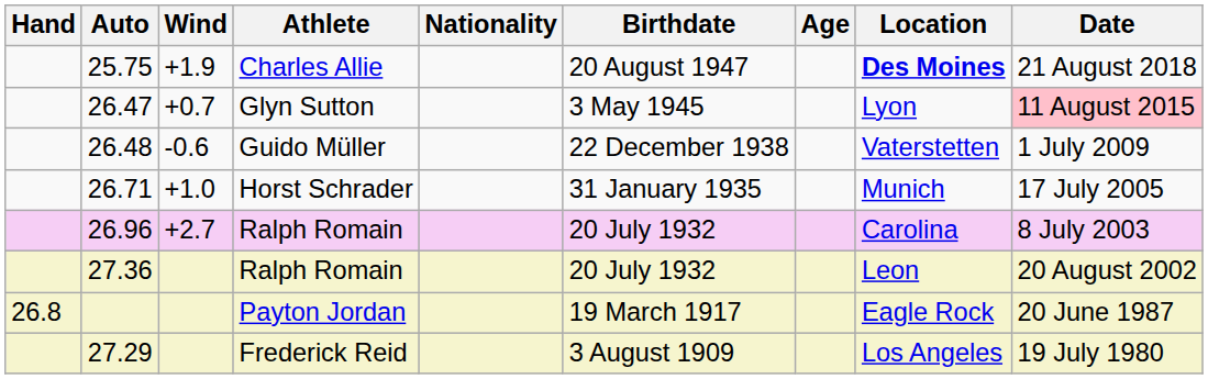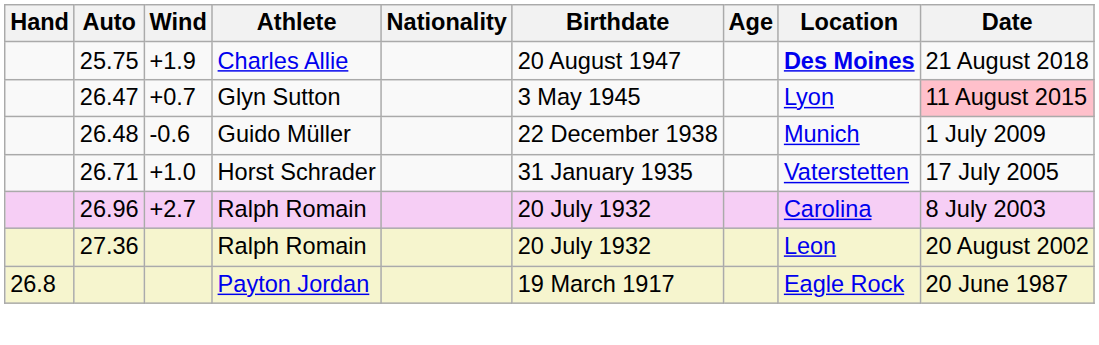 <table class="wikitable">
 <tr>
 <th>Hand</th>
 <th>Auto</th>
 <th>Wind</th>
 <th>Athlete</th>
 <th>Nationality</th>
 <th>Birthdate</th>
 <th>Age</th>
 <th>Location</th>
 <th>Date</th>
 </tr>
 <tr>
 <td></td>
 <td>25.75</td>
 <td>+1.9</td>
 <td><a href='#'>Charles Allie</a></td>
 <td></td>
 <td>20 August 1947</td>
 <td></td>
 <td><strong><a href='#'>Des Moines</a></strong></td>
 <td>21 August 2018</td>
 </tr>
 <tr>
 <td></td>
 <td>26.47</td>
 <td>+0.7</td>
 <td>Glyn Sutton</td>
 <td></td>
 <td>3 May 1945</td>
 <td></td>
 <td><a href='#'>Lyon</a></td>
 <td style="background: pink;">11 August 2015</td>
 </tr>
 <tr>
 <td></td>
 <td>26.48</td>
 <td>-0.6</td>
 <td>Guido Müller</td>
 <td></td>
 <td>22 December 1938</td>
 <td></td>
-<td><a href='#'>Vaterstetten</a></td>
+<td><a href='#'>Munich</a></td>
 <td>1 July 2009</td>
 </tr>
 <tr>
 <td></td>
 <td>26.71</td>
 <td>+1.0</td>
 <td>Horst Schrader</td>
 <td></td>
 <td>31 January 1935</td>
 <td></td>
-<td><a href='#'>Munich</a></td>
+<td><a href='#'>Vaterstetten</a></td>
 <td>17 July 2005</td>
 </tr>
 <tr bgcolor=#f6CEF5>
 <td></td>
 <td>26.96</td>
 <td>+2.7</td>
 <td>Ralph Romain</td>
 <td></td>
 <td>20 July 1932</td>
 <td></td>
 <td><a href='#'>Carolina</a></td>
 <td>8 July 2003</td>
 </tr>
 <tr bgcolor=#f6F5CE>
 <td></td>
 <td>27.36</td>
 <td></td>
 <td>Ralph Romain</td>
 <td></td>
 <td>20 July 1932</td>
 <td></td>
 <td><a href='#'>Leon</a></td>
 <td>20 August 2002</td>
 </tr>
 <tr bgcolor=#f6F5CE>
 <td>26.8</td>
 <td></td>
 <td></td>
 <td><a href='#'>Payton Jordan</a></td>
 <td></td>
 <td>19 March 1917</td>
 <td></td>
 <td><a href='#'>Eagle Rock</a></td>
 <td>20 June 1987</td>
 </tr>
-<tr bgcolor=#f6F5CE>
-<td></td>
-<td>27.29</td>
-<td></td>
-<td>Frederick Reid</td>
-<td></td>
-<td>3 August 1909</td>
-<td></td>
-<td><a href='#'>Los Angeles</a></td>
-<td>19 July 1980</td>
-</tr>
 </table>
